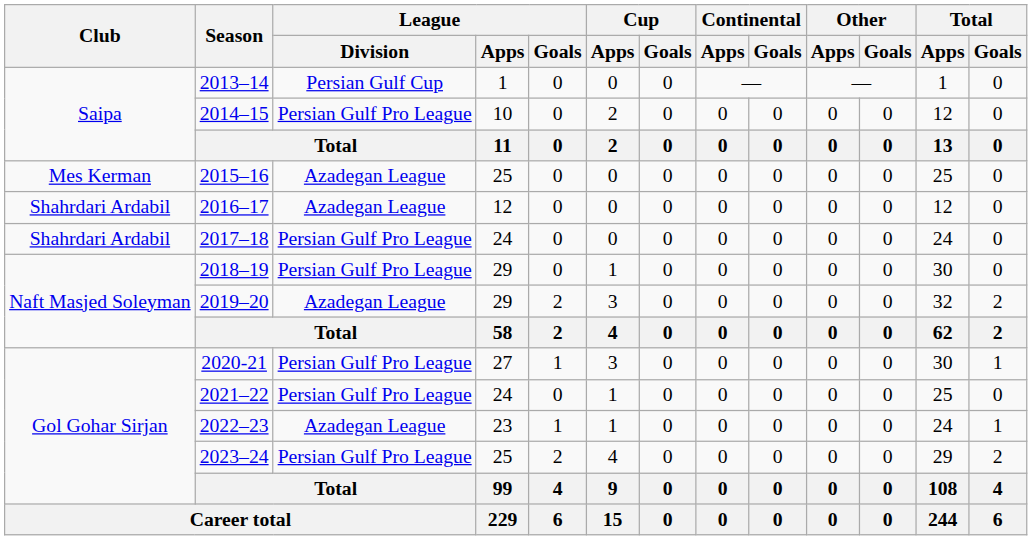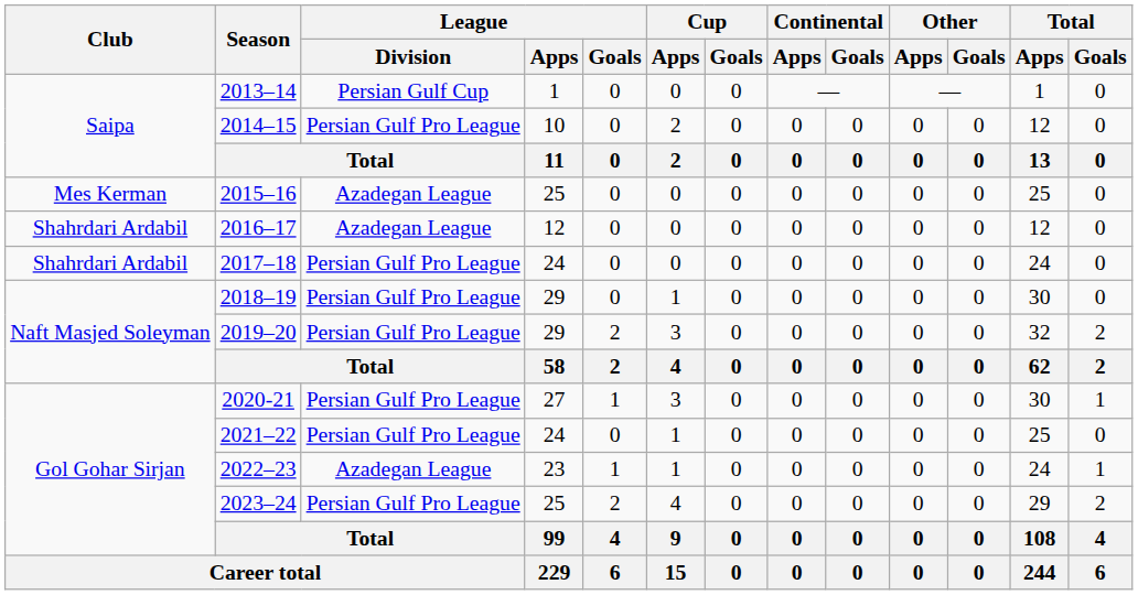 <table class="wikitable" style="text-align: center;">
 <tr>
 <th rowspan=2>Club</th>
 <th rowspan=2>Season</th>
 <th colspan=3>League</th>
 <th colspan=2>Cup</th>
 <th colspan=2>Continental</th>
 <th colspan=2>Other</th>
 <th colspan=2>Total</th>
 </tr>
 <tr>
 <th>Division</th>
 <th>Apps</th>
 <th>Goals</th>
 <th>Apps</th>
 <th>Goals</th>
 <th>Apps</th>
 <th>Goals</th>
 <th>Apps</th>
 <th>Goals</th>
 <th>Apps</th>
 <th>Goals</th>
 </tr>
 <tr>
 <td rowspan="3"><a href='#'>Saipa</a></td>
 <td><a href='#'>2013–14</a></td>
 <td><a href='#'>Persian Gulf Cup</a></td>
 <td>1</td>
 <td>0</td>
 <td>0</td>
 <td>0</td>
 <td colspan="2" rowspan="1">—</td>
 <td colspan="2" rowspan="1">—</td>
 <td>1</td>
 <td>0</td>
 </tr>
 <tr>
 <td><a href='#'>2014–15</a></td>
 <td><a href='#'>Persian Gulf Pro League</a></td>
 <td>10</td>
 <td>0</td>
 <td>2</td>
 <td>0</td>
 <td>0</td>
 <td>0</td>
 <td>0</td>
 <td>0</td>
 <td>12</td>
 <td>0</td>
 </tr>
 <tr>
 <th colspan=2>Total</th>
 <th>11</th>
 <th>0</th>
 <th>2</th>
 <th>0</th>
 <th>0</th>
 <th>0</th>
 <th>0</th>
 <th>0</th>
 <th>13</th>
 <th>0</th>
 </tr>
 <tr>
 <td><a href='#'>Mes Kerman</a></td>
 <td><a href='#'>2015–16</a></td>
 <td><a href='#'>Azadegan League</a></td>
 <td>25</td>
 <td>0</td>
 <td>0</td>
 <td>0</td>
 <td>0</td>
 <td>0</td>
 <td>0</td>
 <td>0</td>
 <td>25</td>
 <td>0</td>
 </tr>
 <tr>
 <td><a href='#'>Shahrdari Ardabil</a></td>
 <td><a href='#'>2016–17</a></td>
 <td><a href='#'>Azadegan League</a></td>
 <td>12</td>
 <td>0</td>
 <td>0</td>
 <td>0</td>
 <td>0</td>
 <td>0</td>
 <td>0</td>
 <td>0</td>
 <td>12</td>
 <td>0</td>
 </tr>
 <tr>
 <td><a href='#'>Shahrdari Ardabil</a></td>
 <td><a href='#'>2017–18</a></td>
 <td><a href='#'>Persian Gulf Pro League</a></td>
 <td>24</td>
 <td>0</td>
 <td>0</td>
 <td>0</td>
 <td>0</td>
 <td>0</td>
 <td>0</td>
 <td>0</td>
 <td>24</td>
 <td>0</td>
 </tr>
 <tr>
 <td rowspan="3"><a href='#'>Naft Masjed Soleyman</a></td>
 <td><a href='#'>2018–19</a></td>
 <td><a href='#'>Persian Gulf Pro League</a></td>
 <td>29</td>
 <td>0</td>
 <td>1</td>
 <td>0</td>
 <td>0</td>
 <td>0</td>
 <td>0</td>
 <td>0</td>
 <td>30</td>
 <td>0</td>
 </tr>
 <tr>
 <td><a href='#'>2019–20</a></td>
-<td><a href='#'>Azadegan League</a></td>
+<td><a href='#'>Persian Gulf Pro League</a></td>
 <td>29</td>
 <td>2</td>
 <td>3</td>
 <td>0</td>
 <td>0</td>
 <td>0</td>
 <td>0</td>
 <td>0</td>
 <td>32</td>
 <td>2</td>
 </tr>
 <tr>
 <th colspan=2>Total</th>
 <th>58</th>
 <th>2</th>
 <th>4</th>
 <th>0</th>
 <th>0</th>
 <th>0</th>
 <th>0</th>
 <th>0</th>
 <th>62</th>
 <th>2</th>
 </tr>
 <tr>
 <td rowspan="5"><a href='#'>Gol Gohar Sirjan</a></td>
 <td><a href='#'>2020-21</a></td>
 <td><a href='#'>Persian Gulf Pro League</a></td>
 <td>27</td>
 <td>1</td>
 <td>3</td>
 <td>0</td>
 <td>0</td>
 <td>0</td>
 <td>0</td>
 <td>0</td>
 <td>30</td>
 <td>1</td>
 </tr>
 <tr>
 <td><a href='#'>2021–22</a></td>
 <td><a href='#'>Persian Gulf Pro League</a></td>
 <td>24</td>
 <td>0</td>
 <td>1</td>
 <td>0</td>
 <td>0</td>
 <td>0</td>
 <td>0</td>
 <td>0</td>
 <td>25</td>
 <td>0</td>
 </tr>
 <tr>
 <td><a href='#'>2022–23</a></td>
 <td><a href='#'>Azadegan League</a></td>
 <td>23</td>
 <td>1</td>
 <td>1</td>
 <td>0</td>
 <td>0</td>
 <td>0</td>
 <td>0</td>
 <td>0</td>
 <td>24</td>
 <td>1</td>
 </tr>
 <tr>
 <td><a href='#'>2023–24</a></td>
 <td><a href='#'>Persian Gulf Pro League</a></td>
 <td>25</td>
 <td>2</td>
 <td>4</td>
 <td>0</td>
 <td>0</td>
 <td>0</td>
 <td>0</td>
 <td>0</td>
 <td>29</td>
 <td>2</td>
 </tr>
 <tr>
 <th colspan=2>Total</th>
 <th>99</th>
 <th>4</th>
 <th>9</th>
 <th>0</th>
 <th>0</th>
 <th>0</th>
 <th>0</th>
 <th>0</th>
 <th>108</th>
 <th>4</th>
 </tr>
 <tr>
 <th colspan="3">Career total</th>
 <th>229</th>
 <th>6</th>
 <th>15</th>
 <th>0</th>
 <th>0</th>
 <th>0</th>
 <th>0</th>
 <th>0</th>
 <th>244</th>
 <th>6</th>
 </tr>
 </table>
